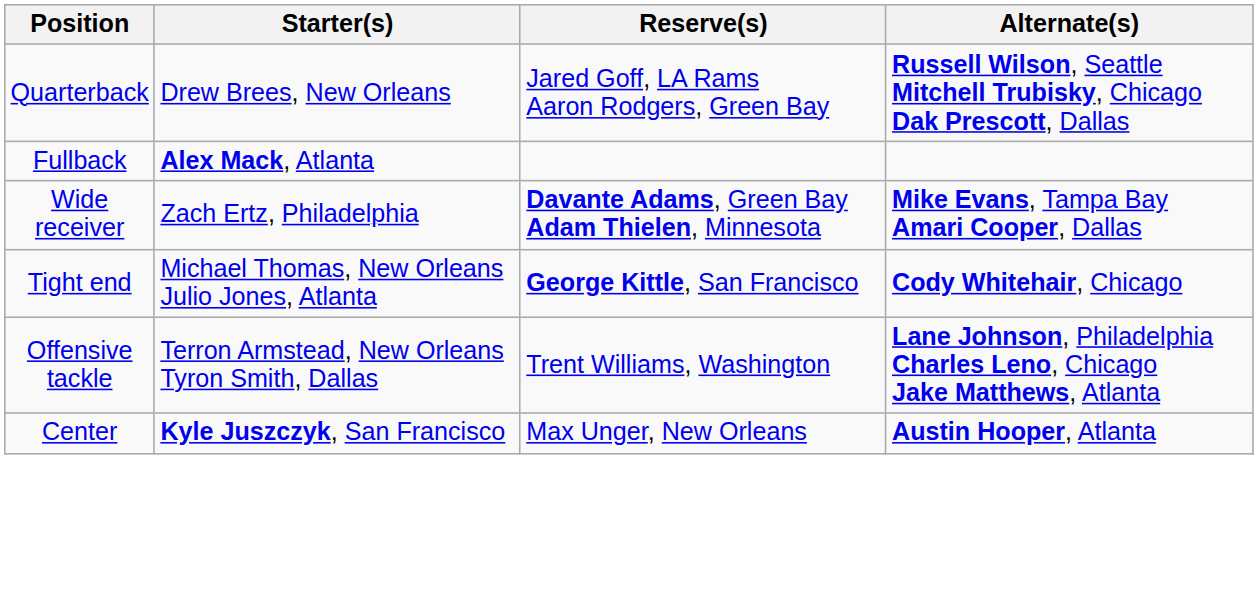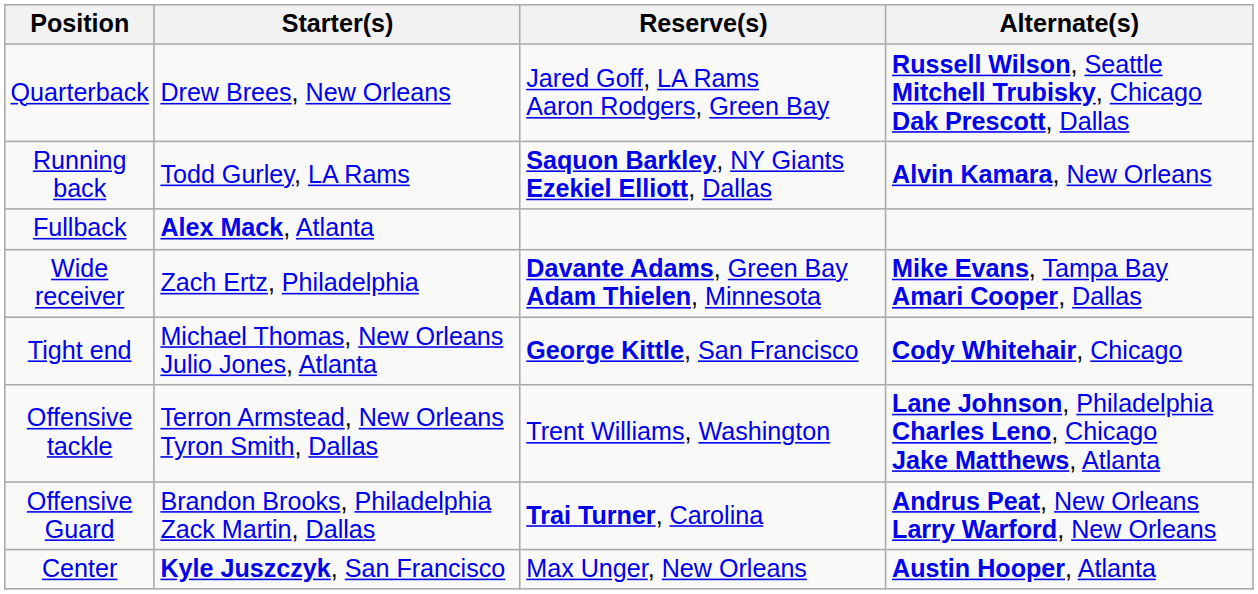 <table class="wikitable" style="width:90%;">
 <tr>
 <th style="width:10%;">Position</th>
 <th style="width:30%;">Starter(s)</th>
 <th style="width:30%;">Reserve(s)</th>
 <th style="width:30%;">Alternate(s)</th>
 </tr>
 <tr>
 <td align=center><a href='#'>Quarterback</a></td>
 <td> <a href='#'>Drew Brees</a>, <a href='#'>New Orleans</a></td>
 <td> <a href='#'>Jared Goff</a>, <a href='#'>LA Rams</a><br> <a href='#'>Aaron Rodgers</a>, <a href='#'>Green Bay</a></td>
 <td> <strong><a href='#'>Russell Wilson</a></strong>, <a href='#'>Seattle</a><br> <strong><a href='#'>Mitchell Trubisky</a></strong>, <a href='#'>Chicago</a><br> <strong><a href='#'>Dak Prescott</a></strong>, <a href='#'>Dallas</a></td>
+</tr>
+<tr>
+<td align=center><a href='#'>Running back</a></td>
+<td> <a href='#'>Todd Gurley</a>, <a href='#'>LA Rams</a></td>
+<td> <strong><a href='#'>Saquon Barkley</a></strong>, <a href='#'>NY Giants</a><br> <strong><a href='#'>Ezekiel Elliott</a></strong>, <a href='#'>Dallas</a></td>
+<td> <strong><a href='#'>Alvin Kamara</a></strong>, <a href='#'>New Orleans</a></td>
 </tr>
 <tr>
 <td align=center><a href='#'>Fullback</a></td>
 <td> <strong><a href='#'>Alex Mack</a></strong>, <a href='#'>Atlanta</a></td>
 <td></td>
 <td></td>
 </tr>
 <tr>
 <td align=center><a href='#'>Wide receiver</a></td>
 <td> <a href='#'>Zach Ertz</a>, <a href='#'>Philadelphia</a></td>
 <td> <strong><a href='#'>Davante Adams</a></strong>, <a href='#'>Green Bay</a><br> <strong><a href='#'>Adam Thielen</a></strong>, <a href='#'>Minnesota</a></td>
 <td> <strong><a href='#'>Mike Evans</a></strong>, <a href='#'>Tampa Bay</a><br> <strong><a href='#'>Amari Cooper</a></strong>, <a href='#'>Dallas</a></td>
 </tr>
 <tr>
 <td align=center><a href='#'>Tight end</a></td>
 <td> <a href='#'>Michael Thomas</a>, <a href='#'>New Orleans</a><br> <a href='#'>Julio Jones</a>, <a href='#'>Atlanta</a></td>
 <td> <strong><a href='#'>George Kittle</a></strong>, <a href='#'>San Francisco</a></td>
 <td> <strong><a href='#'>Cody Whitehair</a></strong>, <a href='#'>Chicago</a></td>
 </tr>
 <tr>
 <td align=center><a href='#'>Offensive tackle</a></td>
 <td> <a href='#'>Terron Armstead</a>, <a href='#'>New Orleans</a><br> <a href='#'>Tyron Smith</a>, <a href='#'>Dallas</a></td>
 <td> <a href='#'>Trent Williams</a>, <a href='#'>Washington</a></td>
 <td> <strong><a href='#'>Lane Johnson</a></strong>, <a href='#'>Philadelphia</a><br> <strong><a href='#'>Charles Leno</a></strong>, <a href='#'>Chicago</a><br> <strong><a href='#'>Jake Matthews</a></strong>, <a href='#'>Atlanta</a></td>
 </tr>
 <tr>
+<td align=center><a href='#'>Offensive Guard</a></td>
+<td> <a href='#'>Brandon Brooks</a>, <a href='#'>Philadelphia</a><br> <a href='#'>Zack Martin</a>, <a href='#'>Dallas</a></td>
+<td> <strong><a href='#'>Trai Turner</a></strong>, <a href='#'>Carolina</a></td>
+<td> <strong><a href='#'>Andrus Peat</a></strong>, <a href='#'>New Orleans</a><br> <strong><a href='#'>Larry Warford</a></strong>, <a href='#'>New Orleans</a></td>
+</tr>
+<tr>
 <td align=center><a href='#'>Center</a></td>
 <td> <strong><a href='#'>Kyle Juszczyk</a></strong>, <a href='#'>San Francisco</a></td>
 <td> <a href='#'>Max Unger</a>, <a href='#'>New Orleans</a></td>
 <td> <strong><a href='#'>Austin Hooper</a></strong>, <a href='#'>Atlanta</a></td>
 </tr>
 </table>
